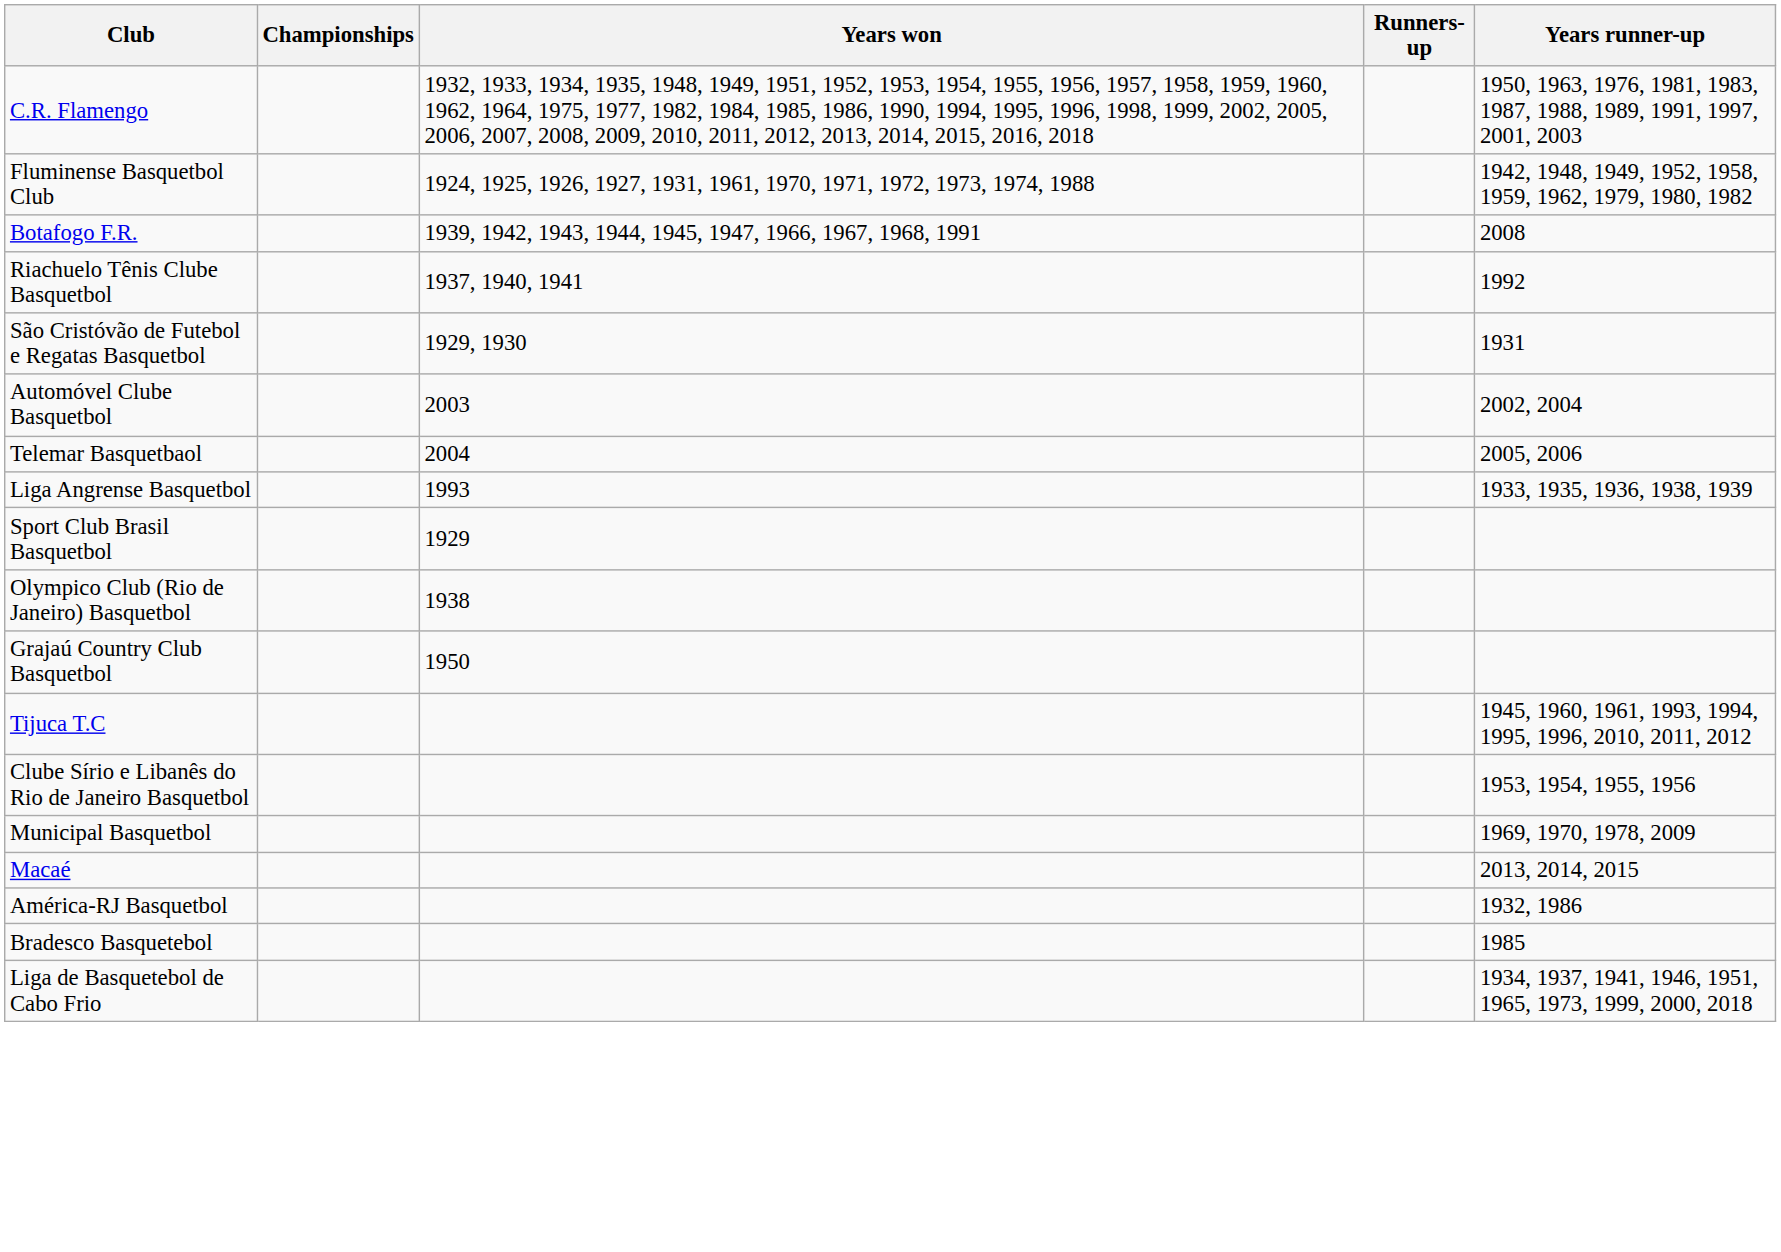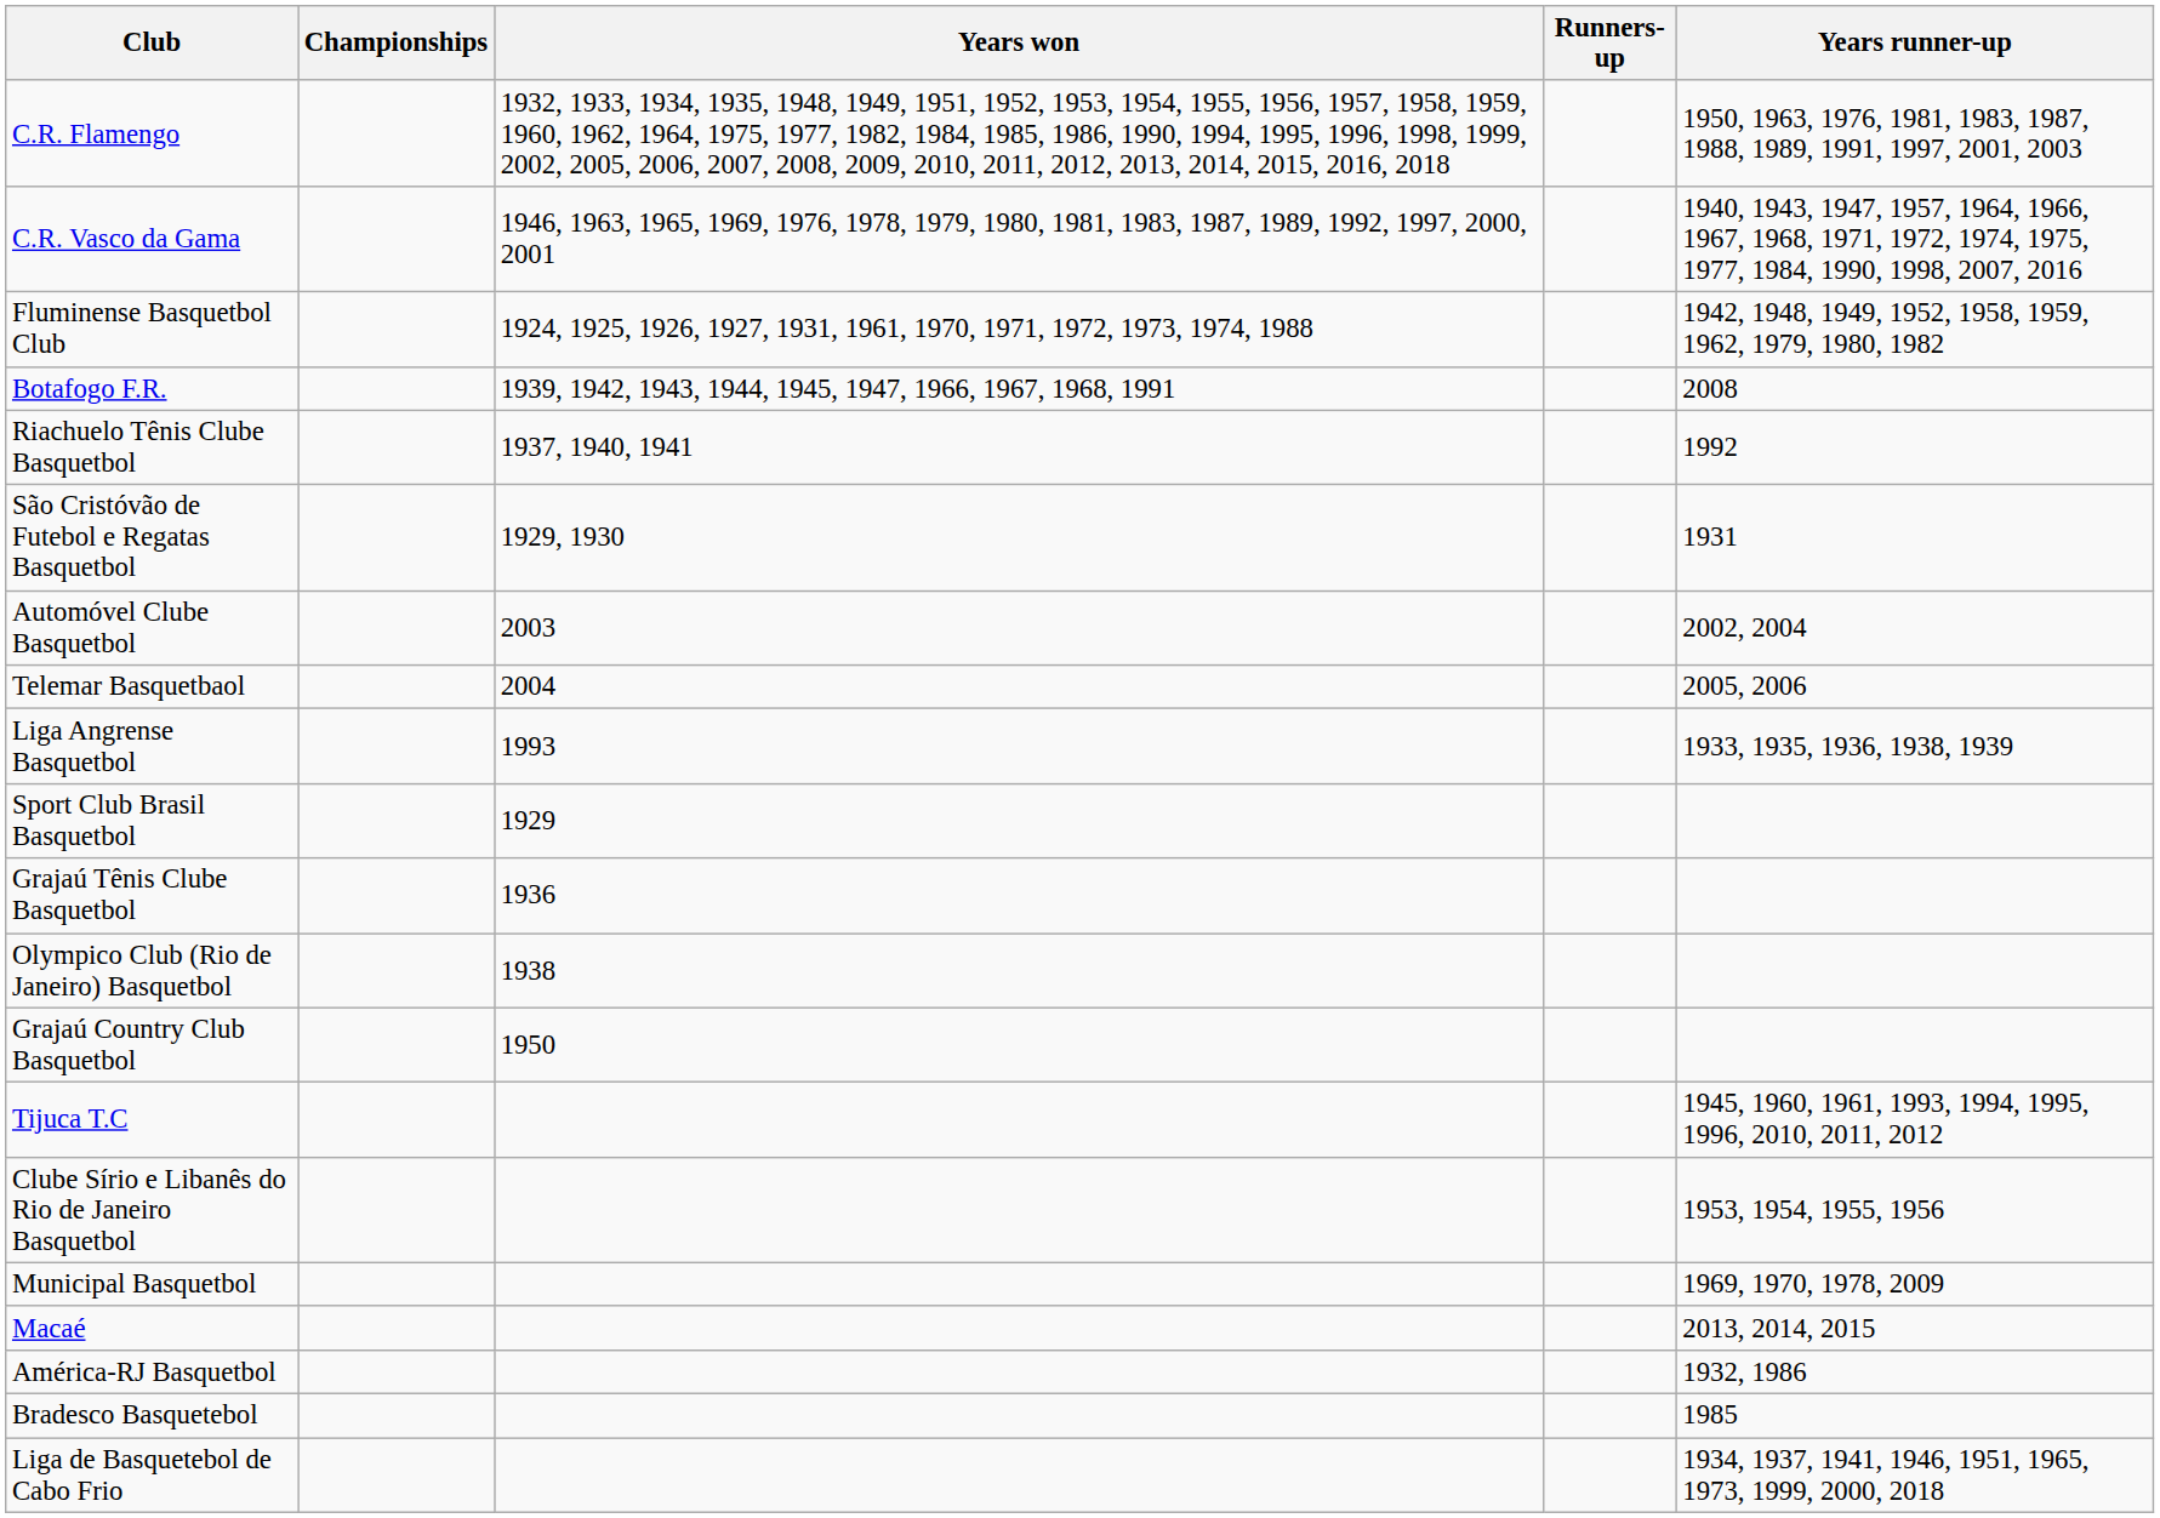 <table class="wikitable sortable">
 <tr>
 <th>Club</th>
 <th>Championships</th>
 <th>Years won</th>
 <th>Runners-up</th>
 <th>Years runner-up</th>
 </tr>
 <tr>
 <td><a href='#'>C.R. Flamengo</a></td>
 <td></td>
 <td>1932, 1933, 1934, 1935, 1948, 1949, 1951, 1952, 1953, 1954, 1955, 1956, 1957, 1958, 1959, 1960, 1962, 1964, 1975, 1977, 1982, 1984, 1985, 1986, 1990, 1994, 1995, 1996, 1998, 1999, 2002, 2005, 2006, 2007, 2008, 2009, 2010, 2011, 2012, 2013, 2014, 2015, 2016, 2018</td>
 <td></td>
 <td>1950, 1963, 1976, 1981, 1983, 1987, 1988, 1989, 1991, 1997, 2001, 2003</td>
+</tr>
+<tr>
+<td><a href='#'>C.R. Vasco da Gama</a></td>
+<td></td>
+<td>1946, 1963, 1965, 1969, 1976, 1978, 1979, 1980, 1981, 1983, 1987, 1989, 1992, 1997, 2000, 2001</td>
+<td></td>
+<td>1940, 1943, 1947, 1957, 1964, 1966, 1967, 1968, 1971, 1972, 1974, 1975, 1977, 1984, 1990, 1998, 2007, 2016</td>
 </tr>
 <tr>
 <td>Fluminense Basquetbol Club</td>
 <td></td>
 <td>1924, 1925, 1926, 1927, 1931, 1961, 1970, 1971, 1972, 1973, 1974, 1988</td>
 <td></td>
 <td>1942, 1948, 1949, 1952, 1958, 1959, 1962, 1979, 1980, 1982</td>
 </tr>
 <tr>
 <td><a href='#'>Botafogo F.R.</a></td>
 <td></td>
 <td>1939, 1942, 1943, 1944, 1945, 1947, 1966, 1967, 1968, 1991</td>
 <td></td>
 <td>2008</td>
 </tr>
 <tr>
 <td>Riachuelo Tênis Clube Basquetbol</td>
 <td></td>
 <td>1937, 1940, 1941</td>
 <td></td>
 <td>1992</td>
 </tr>
 <tr>
 <td>São Cristóvão de Futebol e Regatas Basquetbol</td>
 <td></td>
 <td>1929, 1930</td>
 <td></td>
 <td>1931</td>
 </tr>
 <tr>
 <td>Automóvel Clube Basquetbol</td>
 <td></td>
 <td>2003</td>
 <td></td>
 <td>2002, 2004</td>
 </tr>
 <tr>
 <td>Telemar Basquetbaol</td>
 <td></td>
 <td>2004</td>
 <td></td>
 <td>2005, 2006</td>
 </tr>
 <tr>
 <td>Liga Angrense Basquetbol</td>
 <td></td>
 <td>1993</td>
 <td></td>
 <td>1933, 1935, 1936, 1938, 1939</td>
 </tr>
 <tr>
 <td>Sport Club Brasil Basquetbol</td>
 <td></td>
 <td>1929</td>
+<td></td>
+<td></td>
+</tr>
+<tr>
+<td>Grajaú Tênis Clube Basquetbol</td>
+<td></td>
+<td>1936</td>
 <td></td>
 <td></td>
 </tr>
 <tr>
 <td>Olympico Club (Rio de Janeiro) Basquetbol</td>
 <td></td>
 <td>1938</td>
 <td></td>
 <td></td>
 </tr>
 <tr>
 <td>Grajaú Country Club Basquetbol</td>
 <td></td>
 <td>1950</td>
 <td></td>
 <td></td>
 </tr>
 <tr>
 <td><a href='#'>Tijuca T.C</a></td>
 <td></td>
 <td></td>
 <td></td>
 <td>1945, 1960, 1961, 1993, 1994, 1995, 1996, 2010, 2011, 2012</td>
 </tr>
 <tr>
 <td>Clube Sírio e Libanês do Rio de Janeiro Basquetbol</td>
 <td></td>
 <td></td>
 <td></td>
 <td>1953, 1954, 1955, 1956</td>
 </tr>
 <tr>
 <td>Municipal Basquetbol</td>
 <td></td>
 <td></td>
 <td></td>
 <td>1969, 1970, 1978, 2009</td>
 </tr>
 <tr>
 <td><a href='#'>Macaé</a></td>
 <td></td>
 <td></td>
 <td></td>
 <td>2013, 2014, 2015</td>
 </tr>
 <tr>
 <td>América-RJ Basquetbol</td>
 <td></td>
 <td></td>
 <td></td>
 <td>1932, 1986</td>
 </tr>
 <tr>
 <td>Bradesco Basquetebol</td>
 <td></td>
 <td></td>
 <td></td>
 <td>1985</td>
 </tr>
 <tr>
 <td>Liga de Basquetebol de Cabo Frio</td>
 <td></td>
 <td></td>
 <td></td>
 <td>1934, 1937, 1941, 1946, 1951, 1965, 1973, 1999, 2000, 2018</td>
 </tr>
 </table>
